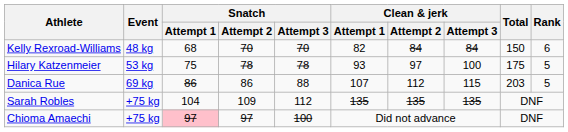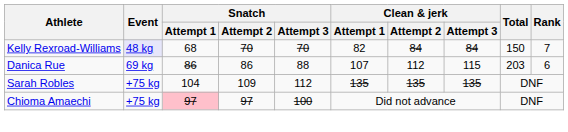 <table class="wikitable" style="font-size:90%">
 <tr>
 <th rowspan=2>Athlete</th>
 <th rowspan=2>Event</th>
 <th colspan=3>Snatch</th>
 <th colspan=3>Clean & jerk</th>
 <th rowspan=2>Total</th>
 <th rowspan=2>Rank</th>
 </tr>
 <tr>
 <th>Attempt 1</th>
 <th>Attempt 2</th>
 <th>Attempt 3</th>
 <th>Attempt 1</th>
 <th>Attempt 2</th>
 <th>Attempt 3</th>
 </tr>
 <tr align=center>
 <td align=left><a href='#'>Kelly Rexroad-Williams</a></td>
-<td align=left><a href='#'>48 kg</a></td>
+<td align=left style="background: lavender;"><a href='#'>48 kg</a></td>
 <td>68</td>
 <td><s>70</s></td>
 <td><s>70</s></td>
 <td>82</td>
 <td><s>84</s></td>
 <td><s>84</s></td>
 <td>150</td>
-<td>6</td>
-</tr>
-<tr align=center>
-<td align=left><a href='#'>Hilary Katzenmeier</a></td>
-<td align=left><a href='#'>53 kg</a></td>
-<td>75</td>
-<td><s>78</s></td>
-<td><s>78</s></td>
-<td>93</td>
-<td>97</td>
-<td>100</td>
-<td>175</td>
-<td>5</td>
+<td>7</td>
 </tr>
 <tr align=center>
 <td align=left><a href='#'>Danica Rue</a></td>
 <td align=left><a href='#'>69 kg</a></td>
 <td><s>86</s></td>
 <td>86</td>
 <td>88</td>
 <td>107</td>
 <td>112</td>
 <td>115</td>
 <td>203</td>
-<td>5</td>
+<td>6</td>
 </tr>
 <tr align=center>
 <td align=left><a href='#'>Sarah Robles</a></td>
 <td align=left><a href='#'>+75 kg</a></td>
 <td>104</td>
 <td>109</td>
 <td>112</td>
 <td><s>135</s></td>
 <td><s>135</s></td>
 <td><s>135</s></td>
 <td colspan=2>DNF</td>
 </tr>
 <tr align=center>
 <td align=left><a href='#'>Chioma Amaechi</a></td>
 <td align=left><a href='#'>+75 kg</a></td>
 <td style="background: pink;"><s>97</s></td>
 <td><s>97</s></td>
 <td><s>100</s></td>
 <td colspan=3>Did not advance</td>
 <td colspan=2>DNF</td>
 </tr>
 </table>
